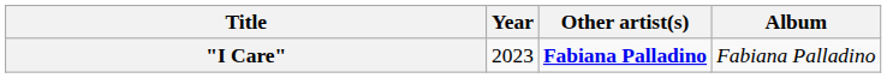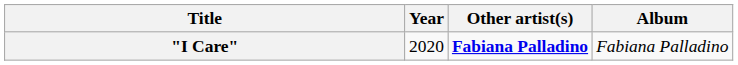 <table class="wikitable plainrowheaders" style="text-align:center;">
 <tr>
 <th scope="col" style="width:22.5em;">Title</th>
 <th scope="col">Year</th>
 <th scope="col">Other artist(s)</th>
 <th scope="col">Album</th>
 </tr>
 <tr>
 <th scope="row">"I Care"</th>
-<td>2023</td>
+<td>2020</td>
 <td><strong><a href='#'>Fabiana Palladino</a></strong></td>
 <td><em>Fabiana Palladino</em></td>
 </tr>
 </table>
